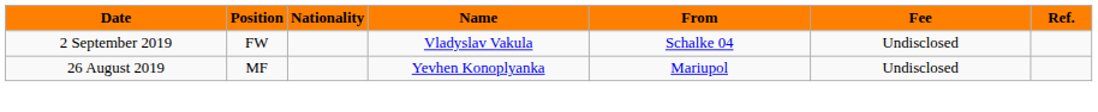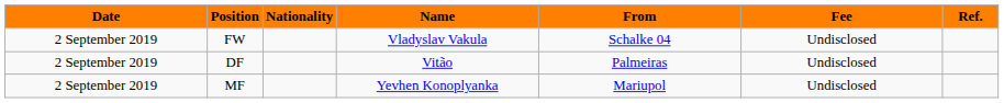 <table class="wikitable"  style="text-align:center; font-size:90%; ">
 <tr>
 <th style="background:#FF8000; color:black; width:200px;">Date</th>
 <th style="background:#FF8000; color:black; width:50px;">Position</th>
 <th style="background:#FF8000; color:black; width:505x;">Nationality</th>
 <th style="background:#FF8000; color:black; width:200px;">Name</th>
 <th style="background:#FF8000; color:black; width:200px;">From</th>
 <th style="background:#FF8000; color:black; width:200px;">Fee</th>
 <th style="background:#FF8000; color:black; width:50px;">Ref.</th>
 </tr>
 <tr>
 <td>2 September 2019</td>
 <td>FW</td>
 <td></td>
 <td><a href='#'>Vladyslav Vakula</a></td>
 <td><a href='#'>Schalke 04</a></td>
 <td>Undisclosed</td>
 <td></td>
 </tr>
 <tr>
-<td>26 August 2019</td>
+<td>2 September 2019</td>
+<td>DF</td>
+<td></td>
+<td><a href='#'>Vitão</a></td>
+<td><a href='#'>Palmeiras</a></td>
+<td>Undisclosed</td>
+<td></td>
+</tr>
+<tr>
+<td>2 September 2019</td>
 <td>MF</td>
 <td></td>
 <td><a href='#'>Yevhen Konoplyanka</a></td>
 <td><a href='#'>Mariupol</a></td>
 <td>Undisclosed</td>
 <td></td>
 </tr>
 </table>
